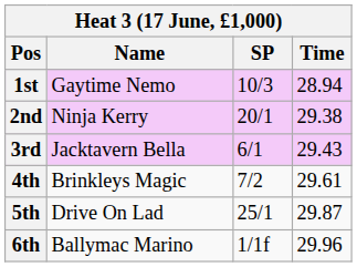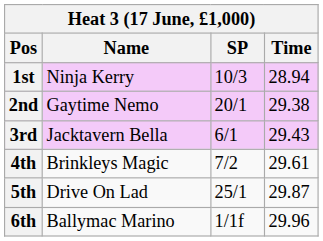 <table class="wikitable">
 <tr>
 <th colspan="6">Heat 3 (17 June, £1,000)</th>
 </tr>
 <tr>
 <th width=20>Pos</th>
 <th width=140>Name</th>
 <th width=40>SP</th>
 <th width=40>Time</th>
 </tr>
 <tr style="background: #f4caf9;">
 <th>1st</th>
-<td>Gaytime Nemo</td>
+<td>Ninja Kerry</td>
 <td>10/3</td>
 <td>28.94</td>
 </tr>
 <tr style="background: #f4caf9;">
 <th>2nd</th>
-<td>Ninja Kerry</td>
+<td>Gaytime Nemo</td>
 <td>20/1</td>
 <td>29.38</td>
 </tr>
 <tr style="background: #f4caf9;">
 <th>3rd</th>
 <td>Jacktavern Bella</td>
 <td>6/1</td>
 <td>29.43</td>
 </tr>
 <tr>
 <th>4th</th>
 <td>Brinkleys Magic</td>
 <td>7/2</td>
 <td>29.61</td>
 </tr>
 <tr>
 <th>5th</th>
 <td>Drive On Lad</td>
 <td>25/1</td>
 <td>29.87</td>
 </tr>
 <tr>
 <th>6th</th>
 <td>Ballymac Marino</td>
 <td>1/1f</td>
 <td>29.96</td>
 </tr>
 </table>
